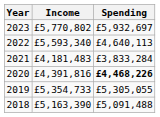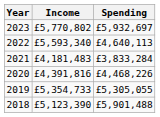 <table class="wikitable">
 <tr>
 <th>Year</th>
 <th>Income</th>
 <th>Spending</th>
 </tr>
 <tr>
 <td>2023</td>
 <td>£5,770,802</td>
 <td>£5,932,697</td>
 </tr>
 <tr>
 <td>2022</td>
 <td>£5,593,340</td>
 <td>£4,640,113</td>
 </tr>
 <tr>
 <td>2021</td>
 <td>£4,181,483</td>
 <td>£3,833,284</td>
 </tr>
 <tr>
 <td>2020</td>
 <td>£4,391,816</td>
-<td><strong>£4,468,226</strong></td>
+<td>£4,468,226</td>
 </tr>
 <tr>
 <td>2019</td>
 <td>£5,354,733</td>
 <td>£5,305,055</td>
 </tr>
 <tr>
 <td>2018</td>
-<td>£5,163,390</td>
-<td>£5,091,488</td>
+<td>£5,123,390</td>
+<td>£5,901,488</td>
 </tr>
 </table>
